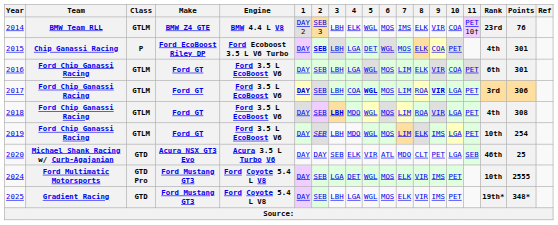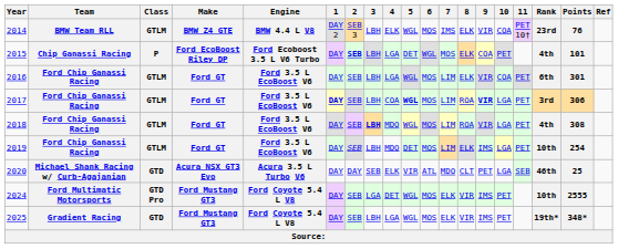 <table class="wikitable" style="text-align:center; font-size:90%">
 <tr>
 <th>Year</th>
 <th>Team</th>
 <th>Class</th>
 <th>Make</th>
 <th>Engine</th>
 <th>1</th>
 <th>2</th>
 <th>3</th>
 <th>4</th>
 <th>5</th>
 <th>6</th>
 <th>7</th>
 <th>8</th>
 <th>9</th>
 <th>10</th>
 <th>11</th>
 <th>Rank</th>
 <th>Points</th>
 <th>Ref</th>
 </tr>
 <tr>
 <td><a href='#'>2014</a></td>
 <th><a href='#'>BMW Team RLL</a></th>
 <th>GTLM</th>
 <th><a href='#'>BMW Z4 GTE</a></th>
 <th><a href='#'>BMW</a> 4.4 L <a href='#'>V8</a></th>
 <td style="background:#DFDFDF;"><a href='#'>DAY</a><br>2</td>
 <td style="background:#FFDF9F;"><a href='#'>SEB</a><br>3</td>
 <td><a href='#'>LBH</a></td>
 <td><a href='#'>ELK</a></td>
 <td><a href='#'>WGL</a></td>
 <td><a href='#'>MOS</a></td>
 <td><a href='#'>IMS</a></td>
 <td><a href='#'>ELK</a></td>
 <td><a href='#'>VIR</a></td>
 <td><a href='#'>COA</a></td>
 <td style="background:#efcfff;"><a href='#'>PET</a><br>10†</td>
 <th>23rd</th>
 <th>76</th>
 <td></td>
 </tr>
 <tr>
 <td><a href='#'>2015</a></td>
 <th><a href='#'>Chip Ganassi Racing</a></th>
 <th>P</th>
 <th><a href='#'>Ford EcoBoost Riley DP</a></th>
 <th><a href='#'>Ford</a> Ecoboost 3.5 L V6 Turbo</th>
 <td style="background:#efcfff;"><a href='#'>DAY</a><br></td>
 <td style="background:#dfffdf;"><strong><a href='#'>SEB</a><br></strong></td>
 <td style="background:#dfdfdf;"><a href='#'>LBH</a><br></td>
 <td style="background:#dfffdf;"><a href='#'>LGA</a><br></td>
 <td style="background:#dfffdf;"><a href='#'>DET</a><br></td>
 <td style="background:#dfdfdf;"><a href='#'>WGL</a><br></td>
 <td style="background:#dfffdf;"><a href='#'>MOS</a><br></td>
 <td style="background:#ffdf9f;"><a href='#'>ELK</a><br></td>
 <td style="background:#ffffbf;"><a href='#'>COA</a><br></td>
 <td style="background:#dfdfdf;"><a href='#'>PET</a><br></td>
 <td></td>
 <th>4th</th>
-<th>301</th>
+<th>101</th>
 <td></td>
 </tr>
 <tr>
 <td><a href='#'>2016</a></td>
 <th><a href='#'>Ford Chip Ganassi Racing</a></th>
 <th>GTLM</th>
 <th><a href='#'>Ford GT</a></th>
 <th><a href='#'>Ford</a> 3.5 L <a href='#'>EcoBoost</a> V6</th>
 <td style="background:#dfffdf;"><a href='#'>DAY</a><br></td>
 <td style="background:#dfffdf;"><a href='#'>SEB</a><br></td>
 <td style="background:#dfffdf;"><a href='#'>LBH</a><br></td>
 <td style="background:#dfffdf;"><a href='#'>LGA</a><br></td>
 <td style="background:#dfdfdf;"><a href='#'>WGL</a><br></td>
 <td style="background:#dfffdf;"><a href='#'>MOS</a><br></td>
 <td style="background:#dfffdf;"><a href='#'>LIM</a><br></td>
 <td style="background:#dfffdf;"><a href='#'>ELK</a><br></td>
 <td style="background:#dfdfdf;"><a href='#'>VIR</a><br></td>
 <td style="background:#dfffdf;"><a href='#'>COA</a><br></td>
 <td style="background:#dfdfdf;"><a href='#'>PET</a><br></td>
 <th>6th</th>
 <th>301</th>
 <td></td>
 </tr>
 <tr>
 <td><a href='#'>2017</a></td>
 <th><a href='#'>Ford Chip Ganassi Racing</a></th>
 <th>GTLM</th>
 <th><a href='#'>Ford GT</a></th>
 <th><a href='#'>Ford</a> 3.5 L <a href='#'>EcoBoost</a> V6</th>
 <td style="background:#FFFFBF;"><strong><a href='#'>DAY</a><br></strong></td>
 <td style="background:#DFDFDF;"><a href='#'>SEB</a><br></td>
 <td style="background:#dfffdf;"><a href='#'>LBH</a><br></td>
 <td style="background:#dfffdf;"><a href='#'>COA</a><br></td>
 <td style="background:#dfffdf;"><strong><a href='#'>WGL</a></strong><br><strong></strong></td>
 <td style="background:#dfffdf;"><a href='#'>MOS</a><br></td>
 <td style="background:#dfffdf;"><a href='#'>LIM</a><br></td>
 <td style="background:#FFFFBF;"><a href='#'>ROA</a><br></td>
 <td style="background:#dfffdf;"><strong><a href='#'>VIR</a></strong><br><strong></strong></td>
 <td style="background:#dfffdf;"><a href='#'>LGA</a><br></td>
 <td style="background:#dfffdf;"><a href='#'>PET</a><br></td>
 <th style="background:#FFDF9F;">3rd</th>
 <th style="background:#FFDF9F;">306</th>
 <td></td>
 </tr>
 <tr>
 <td><a href='#'>2018</a></td>
 <th><a href='#'>Ford Chip Ganassi Racing</a></th>
 <th>GTLM</th>
 <th><a href='#'>Ford GT</a></th>
 <th><a href='#'>Ford</a> 3.5 L <a href='#'>EcoBoost</a> V6</th>
 <td style="background:#dfdfdf;"><a href='#'>DAY</a><br></td>
 <td style="background:#efcfff;"><a href='#'>SEB</a><br></td>
 <td style="background:#ffdf9f;"><strong><a href='#'>LBH</a></strong><br></td>
 <td style="background:#dfffdf;"><a href='#'>MDO</a><br></td>
 <td style="background:#FFFFBF;"><a href='#'>WGL</a><br></td>
 <td style="background:#DFDFDF;"><a href='#'>MOS</a><br></td>
 <td style="background:#ffffbf;"><a href='#'>LIM</a><br></td>
 <td style="background:#dfffdf;"><a href='#'>ROA</a><br></td>
 <td style="background:#DFDFDF;"><a href='#'>VIR</a><br></td>
 <td style="background:#dfffdf;"><a href='#'>LGA</a><br></td>
 <td style="background:#dfffdf;"><a href='#'>PET</a><br></td>
 <th>4th</th>
 <th>308</th>
 <td></td>
 </tr>
 <tr>
 <td><a href='#'>2019</a></td>
 <th><a href='#'>Ford Chip Ganassi Racing</a></th>
 <th>GTLM</th>
 <th><a href='#'>Ford GT</a></th>
 <th><a href='#'>Ford</a> 3.5 L <a href='#'>EcoBoost</a> V6</th>
 <td style="background:#dfffdf;"><a href='#'>DAY</a><br></td>
 <td style="background:#dfdfdf;"><em><a href='#'>SEB</a><br></em></td>
 <td><a href='#'>LBH</a><br></td>
 <td><a href='#'>MDO</a><br></td>
-<td style="background:#dfffdf;"><a href='#'>WGL</a><br></td>
+<td style="background:#dfffdf;"><a href='#'>DET</a><br></td>
 <td style="background:#dfffdf;"><a href='#'>MOS</a><br></td>
 <td style="background:#ffdf9f;"><a href='#'>LIM</a><br></td>
 <td style="background:#dfdfdf;"><a href='#'>ELK</a><br></td>
 <td style="background:#DFFFDF;"><a href='#'>IMS</a><br></td>
 <td style="background:#ffffbf;"><a href='#'>LGA</a><br></td>
 <td style="background:#dfffdf;"><a href='#'>PET</a><br></td>
 <th>10th</th>
 <th>254</th>
 <td></td>
 </tr>
 <tr>
 <td><a href='#'>2020</a></td>
 <th><a href='#'>Michael Shank Racing</a> w/ <a href='#'>Curb-Agajanian</a></th>
 <th>GTD</th>
 <th><a href='#'>Acura NSX GT3 Evo</a></th>
 <th><a href='#'>Acura</a> 3.5 L <a href='#'>Turbo</a> <a href='#'>V6</a></th>
 <td><a href='#'>DAY</a></td>
 <td><a href='#'>DAY</a></td>
 <td><a href='#'>SEB</a></td>
 <td><a href='#'>ELK</a></td>
 <td><a href='#'>VIR</a></td>
 <td><a href='#'>ATL</a></td>
 <td><a href='#'>MDO</a></td>
 <td><a href='#'>CLT</a></td>
 <td><a href='#'>PET</a></td>
 <td><a href='#'>LGA</a></td>
 <td style="background:#dfffdf;"><a href='#'>SEB</a><br></td>
 <th>46th</th>
 <th>25</th>
 <td></td>
 </tr>
 <tr>
 <td><a href='#'>2024</a></td>
 <th><a href='#'>Ford Multimatic Motorsports</a></th>
 <th>GTD Pro</th>
 <th><a href='#'>Ford Mustang GT3</a></th>
 <th><a href='#'>Ford</a> <a href='#'>Coyote</a> 5.4 L <a href='#'>V8</a></th>
 <td style="background:#EFCFFF;"><a href='#'>DAY</a><br></td>
 <td style="background:#DFFFDF;"><a href='#'>SEB</a><br></td>
 <td style="background:#DFFFDF;"><a href='#'>LGA</a><br></td>
 <td style="background:#DFFFDF;"><a href='#'>DET</a><br></td>
 <td style="background:#DFFFDF;"><a href='#'>WGL</a><br></td>
 <td style="background:#DFFFDF;"><a href='#'>MOS</a><br></td>
 <td style="background:#DFFFDF;"><a href='#'>ELK</a><br></td>
 <td style="background:#DFFFDF;"><a href='#'>VIR</a><br></td>
 <td style="background:#DFFFDF;"><a href='#'>IMS</a><br></td>
 <td style="background:#DFFFDF;"><a href='#'>PET</a><br></td>
 <td></td>
 <th>10th</th>
 <th>2555</th>
 <td></td>
 </tr>
 <tr>
 <td><a href='#'>2025</a></td>
 <th><a href='#'>Gradient Racing</a></th>
 <th>GTD</th>
 <th><a href='#'>Ford Mustang GT3</a></th>
 <th><a href='#'>Ford</a> <a href='#'>Coyote</a> 5.4 L V8</th>
 <td style="background:#EFCFFF;"><a href='#'>DAY</a><br></td>
 <td style="background:#DFFFDF;"><a href='#'>SEB</a><br></td>
 <td style="background:#;"><a href='#'>LBH</a><br></td>
 <td style="background:#;"><a href='#'>LGA</a><br></td>
 <td style="background:#;"><a href='#'>WGL</a><br></td>
 <td style="background:#;"><a href='#'>MOS</a><br></td>
 <td style="background:#;"><a href='#'>ELK</a><br></td>
 <td style="background:#;"><a href='#'>VIR</a><br></td>
 <td style="background:#;"><a href='#'>IMS</a><br></td>
 <td style="background:#;"><a href='#'>PET</a><br></td>
 <td></td>
 <th>19th*</th>
 <th>348*</th>
 </tr>
 <tr>
 <th colspan="19">Source:</th>
 </tr>
 </table>
